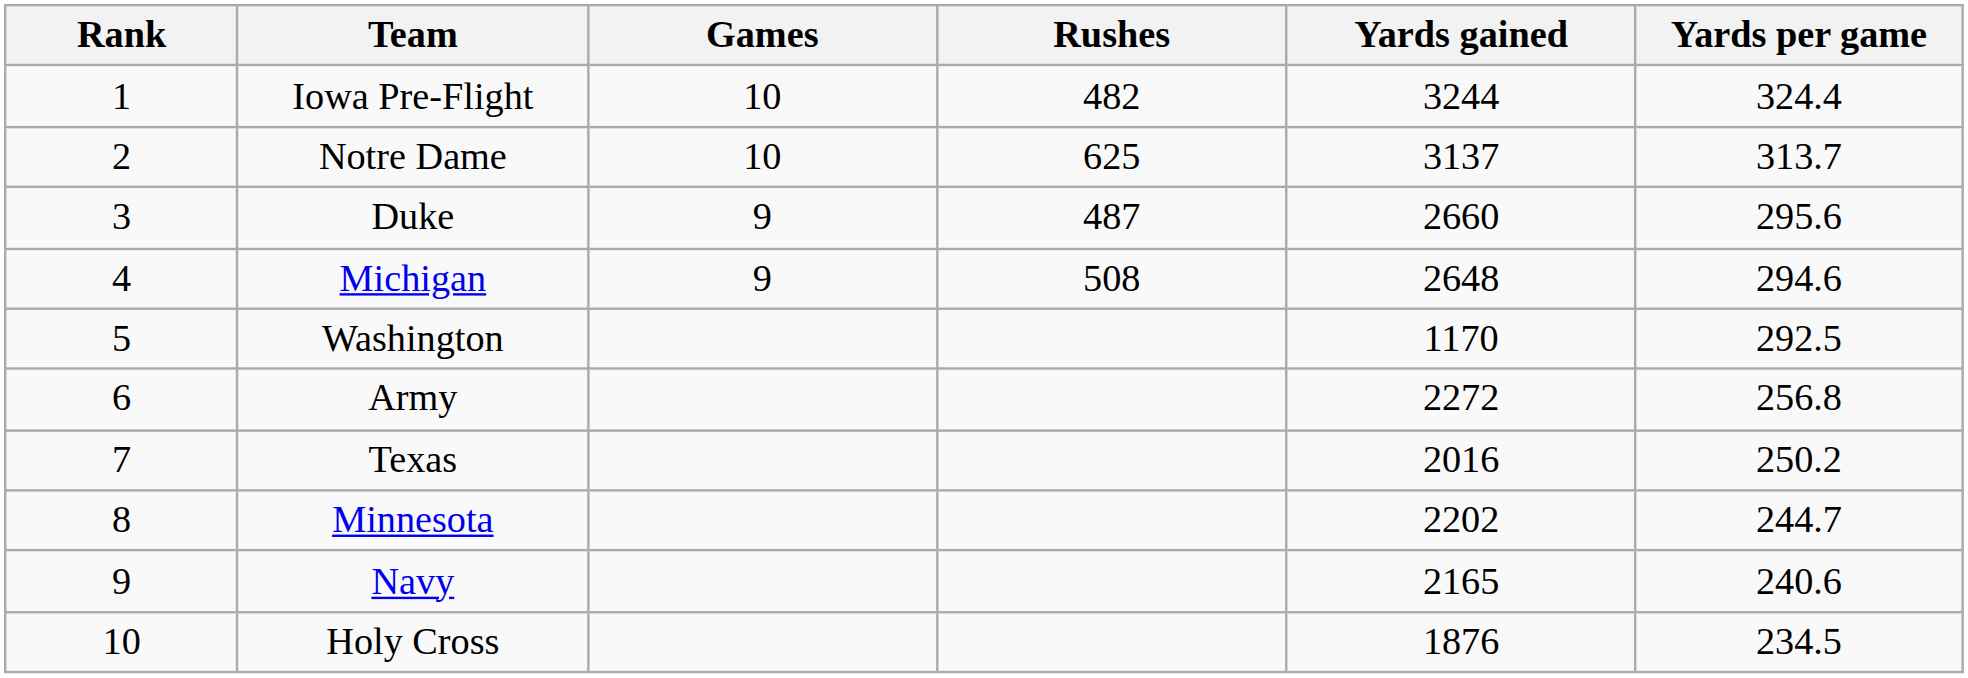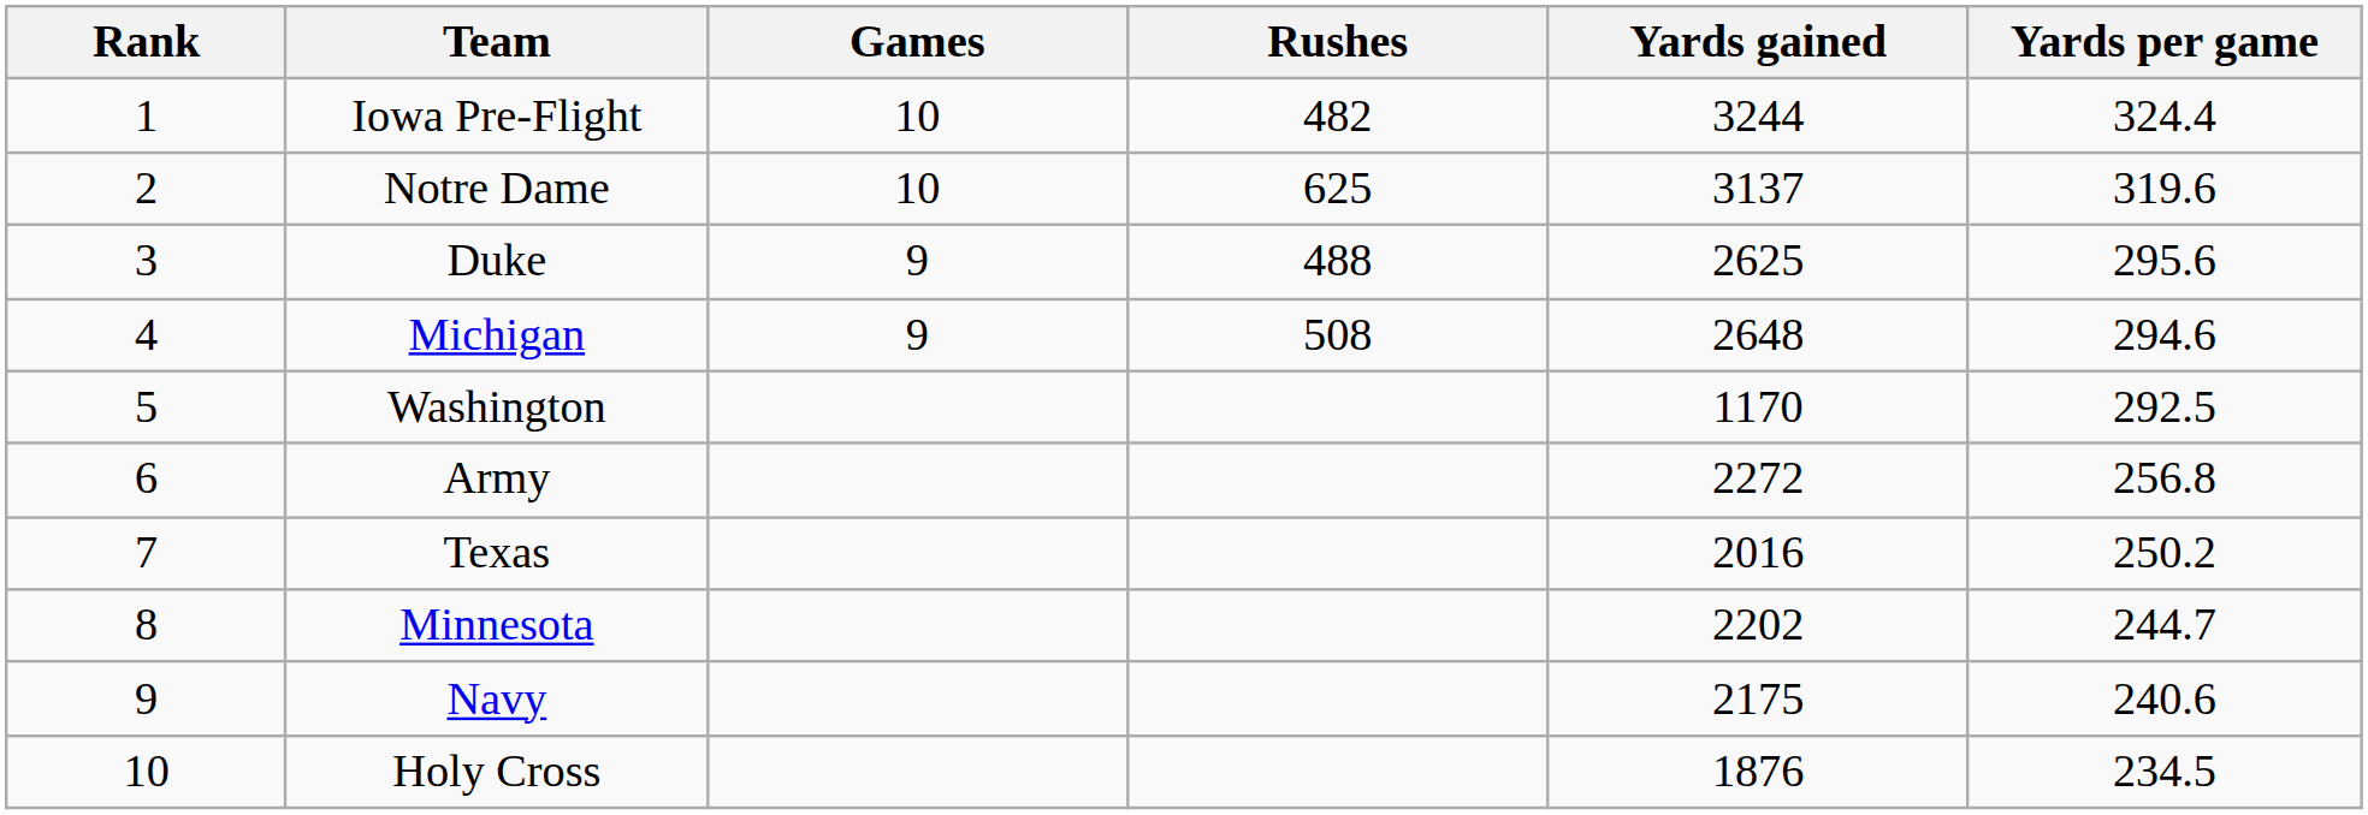 <table class="wikitable sortable">
 <tr>
 <th bgcolor="#DDDDFF" width="10%">Rank</th>
 <th bgcolor="#DDDDFF" width="15%">Team</th>
 <th bgcolor="#DDDDFF" width="15%">Games</th>
 <th bgcolor="#DDDDFF" width="15%">Rushes</th>
 <th bgcolor="#DDDDFF" width="15%">Yards gained</th>
 <th bgcolor="#DDDDFF" width="14%">Yards per game</th>
 </tr>
 <tr align="center">
 <td>1</td>
 <td>Iowa Pre-Flight</td>
 <td>10</td>
 <td>482</td>
 <td>3244</td>
 <td>324.4</td>
 </tr>
 <tr align="center">
 <td>2</td>
 <td>Notre Dame</td>
 <td>10</td>
 <td>625</td>
 <td>3137</td>
-<td>313.7</td>
+<td>319.6</td>
 </tr>
 <tr align="center">
 <td>3</td>
 <td>Duke</td>
 <td>9</td>
-<td>487</td>
-<td>2660</td>
+<td>488</td>
+<td>2625</td>
 <td>295.6</td>
 </tr>
 <tr align="center">
 <td>4</td>
 <td><a href='#'>Michigan</a></td>
 <td>9</td>
 <td>508</td>
 <td>2648</td>
 <td>294.6</td>
 </tr>
 <tr align="center">
 <td>5</td>
 <td>Washington</td>
 <td></td>
 <td></td>
 <td>1170</td>
 <td>292.5</td>
 </tr>
 <tr align="center">
 <td>6</td>
 <td>Army</td>
 <td></td>
 <td></td>
 <td>2272</td>
 <td>256.8</td>
 </tr>
 <tr align="center">
 <td>7</td>
 <td>Texas</td>
 <td></td>
 <td></td>
 <td>2016</td>
 <td>250.2</td>
 </tr>
 <tr align="center">
 <td>8</td>
 <td><a href='#'>Minnesota</a></td>
 <td></td>
 <td></td>
 <td>2202</td>
 <td>244.7</td>
 </tr>
 <tr align="center">
 <td>9</td>
 <td><a href='#'>Navy</a></td>
 <td></td>
 <td></td>
-<td>2165</td>
+<td>2175</td>
 <td>240.6</td>
 </tr>
 <tr align="center">
 <td>10</td>
 <td>Holy Cross</td>
 <td></td>
 <td></td>
 <td>1876</td>
 <td>234.5</td>
 </tr>
 </table>
